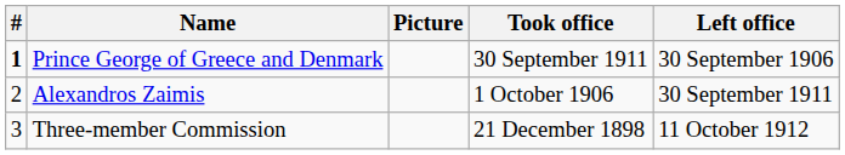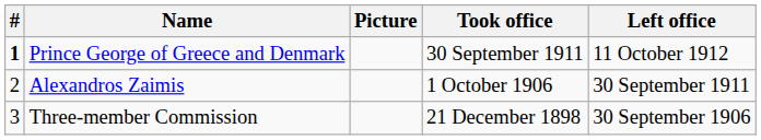 <table class="wikitable">
 <tr>
 <th>#</th>
 <th>Name</th>
 <th>Picture</th>
 <th>Took office</th>
 <th>Left office</th>
 </tr>
 <tr>
 <td><strong>1</strong></td>
 <td><a href='#'>Prince George of Greece and Denmark</a></td>
 <td></td>
 <td>30 September 1911</td>
-<td>30 September 1906</td>
+<td>11 October 1912</td>
 </tr>
 <tr>
 <td>2</td>
 <td><a href='#'>Alexandros Zaimis</a></td>
 <td></td>
 <td>1 October 1906</td>
 <td>30 September 1911</td>
 </tr>
 <tr>
 <td>3</td>
 <td>Three-member Commission</td>
 <td></td>
 <td>21 December 1898</td>
-<td>11 October 1912</td>
+<td>30 September 1906</td>
 </tr>
 </table>
